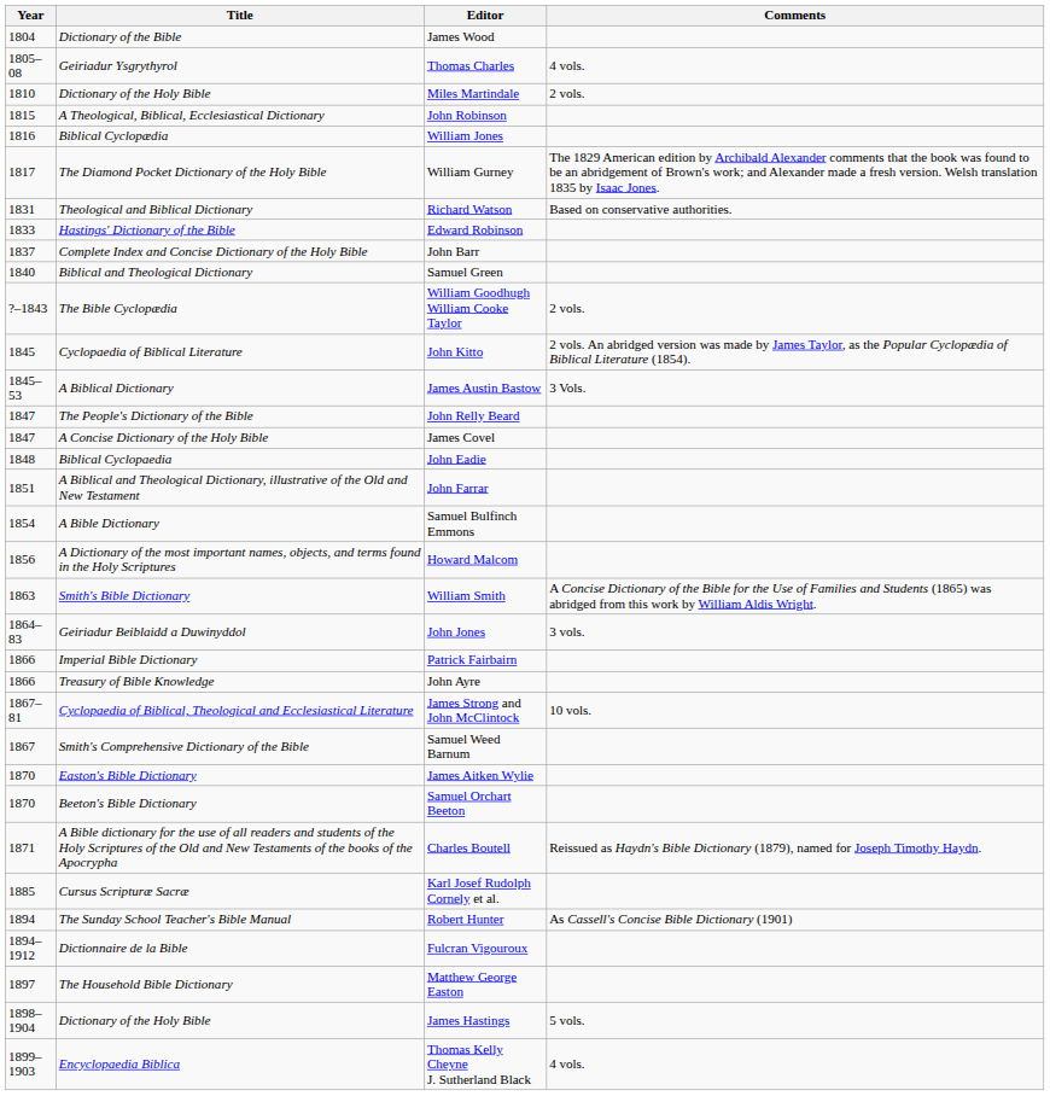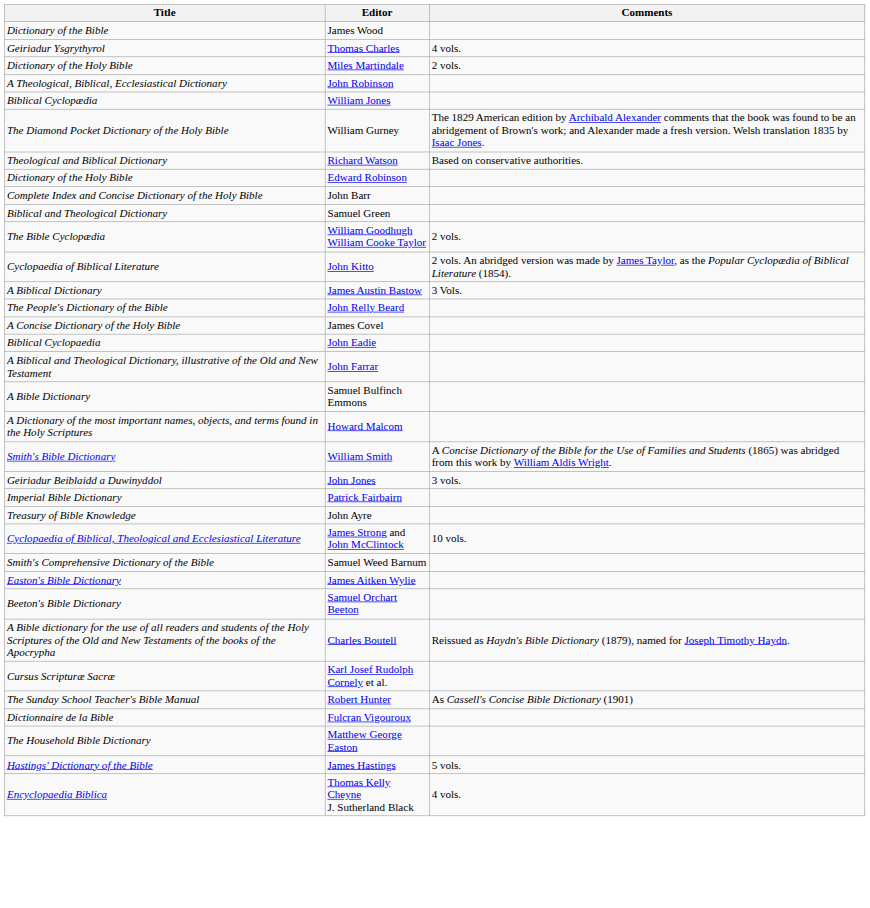 <table class="wikitable">
 <tr>
-<th>Year</th>
 <th>Title</th>
 <th>Editor</th>
 <th>Comments</th>
 </tr>
 <tr>
-<td>1804</td>
 <td><em>Dictionary of the Bible</em></td>
 <td>James Wood</td>
 <td></td>
 </tr>
 <tr>
-<td>1805–08</td>
 <td><em>Geiriadur Ysgrythyrol</em></td>
 <td><a href='#'>Thomas Charles</a></td>
 <td>4 vols.</td>
 </tr>
 <tr>
-<td>1810</td>
 <td><em>Dictionary of the Holy Bible</em></td>
 <td><a href='#'>Miles Martindale</a></td>
 <td>2 vols.</td>
 </tr>
 <tr>
-<td>1815</td>
 <td><em>A Theological, Biblical, Ecclesiastical Dictionary</em></td>
 <td><a href='#'>John Robinson</a></td>
 <td></td>
 </tr>
 <tr>
-<td>1816</td>
 <td><em>Biblical Cyclopædia</em></td>
 <td><a href='#'>William Jones</a></td>
 <td></td>
 </tr>
 <tr>
-<td>1817</td>
 <td><em>The Diamond Pocket Dictionary of the Holy Bible</em></td>
 <td>William Gurney</td>
 <td>The 1829 American edition by <a href='#'>Archibald Alexander</a> comments that the book was found to be an abridgement of Brown's work; and Alexander made a fresh version. Welsh translation 1835 by <a href='#'>Isaac Jones</a>.</td>
 </tr>
 <tr>
-<td>1831</td>
 <td><em>Theological and Biblical Dictionary</em></td>
 <td><a href='#'>Richard Watson</a></td>
 <td>Based on conservative authorities.</td>
 </tr>
 <tr>
-<td>1833</td>
-<td><em><a href='#'>Hastings' Dictionary of the Bible</a></em></td>
+<td><em>Dictionary of the Holy Bible</em></td>
 <td><a href='#'>Edward Robinson</a></td>
 <td></td>
 </tr>
 <tr>
-<td>1837</td>
 <td><em>Complete Index and Concise Dictionary of the Holy Bible</em></td>
 <td>John Barr</td>
 <td></td>
 </tr>
 <tr>
-<td>1840</td>
 <td><em>Biblical and Theological Dictionary</em></td>
 <td>Samuel Green</td>
 <td></td>
 </tr>
 <tr>
-<td>?–1843</td>
 <td><em>The Bible Cyclopædia</em></td>
 <td><a href='#'>William Goodhugh</a><br><a href='#'>William Cooke Taylor</a></td>
 <td>2 vols.</td>
 </tr>
 <tr>
-<td>1845</td>
 <td><em>Cyclopaedia of Biblical Literature</em></td>
 <td><a href='#'>John Kitto</a></td>
 <td>2 vols. An abridged version was made by <a href='#'>James Taylor</a>, as the <em>Popular Cyclopædia of Biblical Literature</em> (1854).</td>
 </tr>
 <tr>
-<td>1845–53</td>
 <td><em>A Biblical Dictionary</em></td>
 <td><a href='#'>James Austin Bastow</a></td>
 <td>3 Vols.</td>
 </tr>
 <tr>
-<td>1847</td>
 <td><em>The People's Dictionary of the Bible</em></td>
 <td><a href='#'>John Relly Beard</a></td>
 <td></td>
 </tr>
 <tr>
-<td>1847</td>
 <td><em>A Concise Dictionary of the Holy Bible</em></td>
 <td>James Covel</td>
 <td></td>
 </tr>
 <tr>
-<td>1848</td>
 <td><em>Biblical Cyclopaedia</em></td>
 <td><a href='#'>John Eadie</a></td>
 <td></td>
 </tr>
 <tr>
-<td>1851</td>
 <td><em>A Biblical and Theological Dictionary, illustrative of the Old and New Testament</em></td>
 <td><a href='#'>John Farrar</a></td>
 <td></td>
 </tr>
 <tr>
-<td>1854</td>
 <td><em>A Bible Dictionary</em></td>
 <td>Samuel Bulfinch Emmons</td>
 <td></td>
 </tr>
 <tr>
-<td>1856</td>
 <td><em>A Dictionary of the most important names, objects, and terms found in the Holy Scriptures</em></td>
 <td><a href='#'>Howard Malcom</a></td>
 <td></td>
 </tr>
 <tr>
-<td>1863</td>
 <td><em><a href='#'>Smith's Bible Dictionary</a></em></td>
 <td><a href='#'>William Smith</a></td>
 <td>A <em>Concise Dictionary of the Bible for the Use of Families and Students</em> (1865) was abridged from this work by <a href='#'>William Aldis Wright</a>.</td>
 </tr>
 <tr>
-<td>1864–83</td>
 <td><em>Geiriadur Beiblaidd a Duwinyddol</em></td>
 <td><a href='#'>John Jones</a></td>
 <td>3 vols.</td>
 </tr>
 <tr>
-<td>1866</td>
 <td><em>Imperial Bible Dictionary</em></td>
 <td><a href='#'>Patrick Fairbairn</a></td>
 <td></td>
 </tr>
 <tr>
-<td>1866</td>
 <td><em>Treasury of Bible Knowledge</em></td>
 <td>John Ayre</td>
 <td></td>
 </tr>
 <tr>
-<td>1867–81</td>
 <td><em><a href='#'>Cyclopaedia of Biblical, Theological and Ecclesiastical Literature</a></em></td>
 <td><a href='#'>James Strong</a> and <a href='#'>John McClintock</a></td>
 <td>10 vols.</td>
 </tr>
 <tr>
-<td>1867</td>
 <td><em>Smith's Comprehensive Dictionary of the Bible</em></td>
 <td>Samuel Weed Barnum</td>
 <td></td>
 </tr>
 <tr>
-<td>1870</td>
 <td><em><a href='#'>Easton's Bible Dictionary</a></em></td>
 <td><a href='#'>James Aitken Wylie</a></td>
 <td></td>
 </tr>
 <tr>
-<td>1870</td>
 <td><em>Beeton's Bible Dictionary</em></td>
 <td><a href='#'>Samuel Orchart Beeton</a></td>
 <td></td>
 </tr>
 <tr>
-<td>1871</td>
 <td><em>A Bible dictionary for the use of all readers and students of the Holy Scriptures of the Old and New Testaments of the books of the Apocrypha</em></td>
 <td><a href='#'>Charles Boutell</a></td>
 <td>Reissued as <em>Haydn's Bible Dictionary</em> (1879), named for <a href='#'>Joseph Timothy Haydn</a>.</td>
 </tr>
 <tr>
-<td>1885</td>
 <td><em>Cursus Scripturæ Sacræ</em></td>
 <td><a href='#'>Karl Josef Rudolph Cornely</a> et al.</td>
 <td></td>
 </tr>
 <tr>
-<td>1894</td>
 <td><em>The Sunday School Teacher's Bible Manual</em></td>
 <td><a href='#'>Robert Hunter</a></td>
 <td>As <em>Cassell's Concise Bible Dictionary</em> (1901)</td>
 </tr>
 <tr>
-<td>1894–1912</td>
 <td><em>Dictionnaire de la Bible</em></td>
 <td><a href='#'>Fulcran Vigouroux</a></td>
 <td></td>
 </tr>
 <tr>
-<td>1897</td>
 <td><em>The Household Bible Dictionary</em></td>
 <td><a href='#'>Matthew George Easton</a></td>
 <td></td>
 </tr>
 <tr>
-<td>1898–1904</td>
-<td><em>Dictionary of the Holy Bible</em></td>
+<td><em><a href='#'>Hastings' Dictionary of the Bible</a></em></td>
 <td><a href='#'>James Hastings</a></td>
 <td>5 vols.</td>
 </tr>
 <tr>
-<td>1899–1903</td>
 <td><em><a href='#'>Encyclopaedia Biblica</a></em></td>
 <td><a href='#'>Thomas Kelly Cheyne</a><br>J. Sutherland Black</td>
 <td>4 vols.</td>
 </tr>
 </table>
